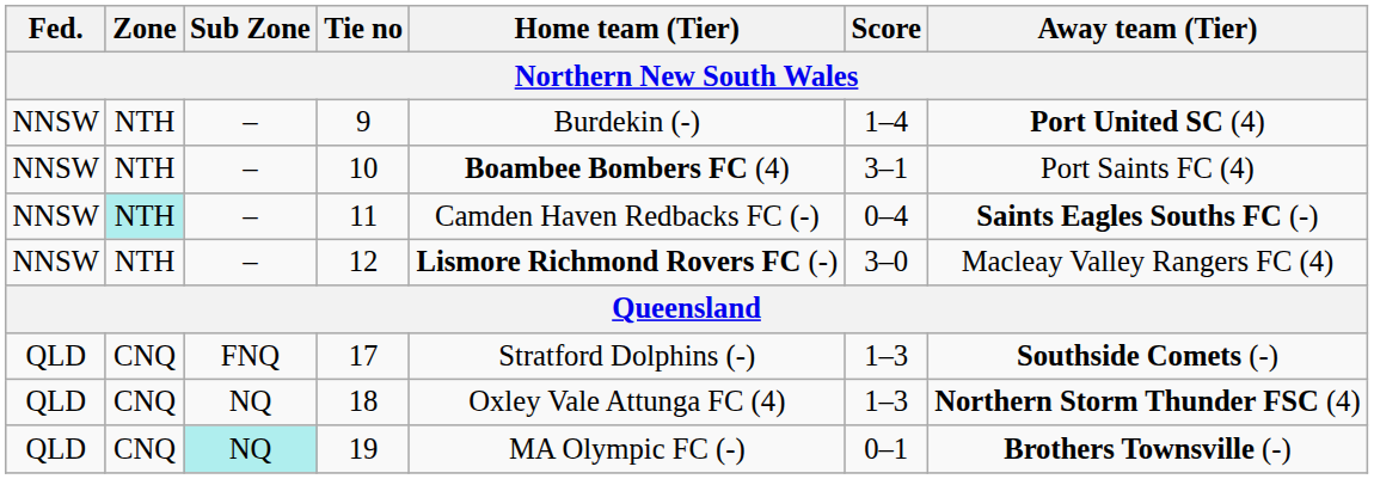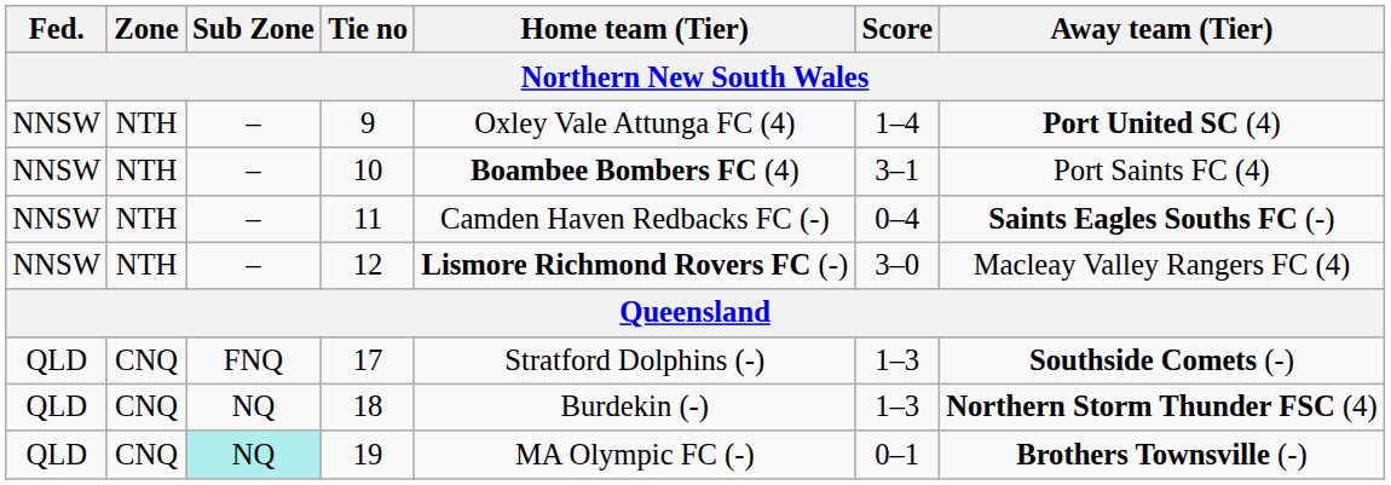 <table class="wikitable" style="text-align:center">
 <tr>
 <th>Fed.</th>
 <th>Zone</th>
 <th>Sub Zone</th>
 <th>Tie no</th>
 <th>Home team (Tier)</th>
 <th>Score</th>
 <th>Away team (Tier)</th>
 </tr>
 <tr>
 <th colspan=7><a href='#'>Northern New South Wales</a></th>
 </tr>
 <tr>
 <td>NNSW</td>
 <td>NTH</td>
 <td>–</td>
 <td>9</td>
-<td>Burdekin (-)</td>
+<td>Oxley Vale Attunga FC (4)</td>
 <td>1–4</td>
 <td><strong> Port United SC</strong> (4)</td>
 </tr>
 <tr>
 <td>NNSW</td>
 <td>NTH</td>
 <td>–</td>
 <td>10</td>
 <td><strong>Boambee Bombers FC</strong> (4)</td>
 <td>3–1</td>
 <td>Port Saints FC (4)</td>
 </tr>
 <tr>
 <td>NNSW</td>
-<td style="background: paleturquoise;">NTH</td>
+<td>NTH</td>
 <td>–</td>
 <td>11</td>
 <td>Camden Haven Redbacks FC (-)</td>
 <td>0–4</td>
 <td><strong>Saints Eagles Souths FC</strong> (-)</td>
 </tr>
 <tr>
 <td>NNSW</td>
 <td>NTH</td>
 <td>–</td>
 <td>12</td>
 <td><strong>Lismore Richmond Rovers FC</strong> (-)</td>
 <td>3–0</td>
 <td>Macleay Valley Rangers FC (4)</td>
 </tr>
 <tr>
 <th colspan=7><a href='#'>Queensland</a></th>
 </tr>
 <tr>
 <td>QLD</td>
 <td>CNQ</td>
 <td>FNQ</td>
 <td>17</td>
 <td>Stratford Dolphins (-)</td>
 <td>1–3</td>
 <td><strong>Southside Comets</strong> (-)</td>
 </tr>
 <tr>
 <td>QLD</td>
 <td>CNQ</td>
 <td>NQ</td>
 <td>18</td>
-<td>Oxley Vale Attunga FC (4)</td>
+<td>Burdekin (-)</td>
 <td>1–3</td>
 <td><strong>Northern Storm Thunder FSC</strong> (4)</td>
 </tr>
 <tr>
 <td>QLD</td>
 <td>CNQ</td>
 <td style="background: paleturquoise;">NQ</td>
 <td>19</td>
 <td>MA Olympic FC (-)</td>
 <td>0–1</td>
 <td><strong>Brothers Townsville</strong> (-)</td>
 </tr>
 </table>
